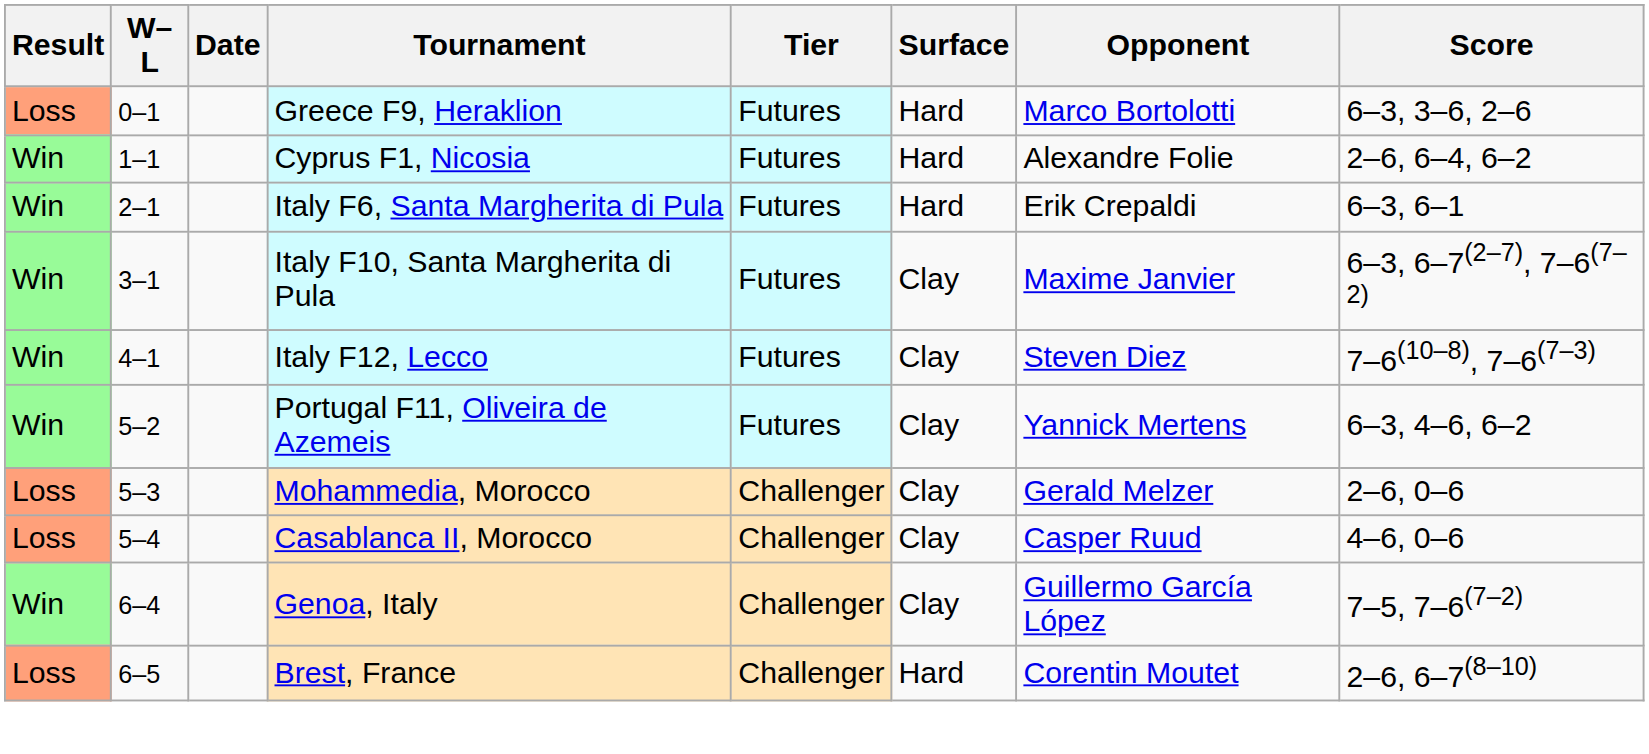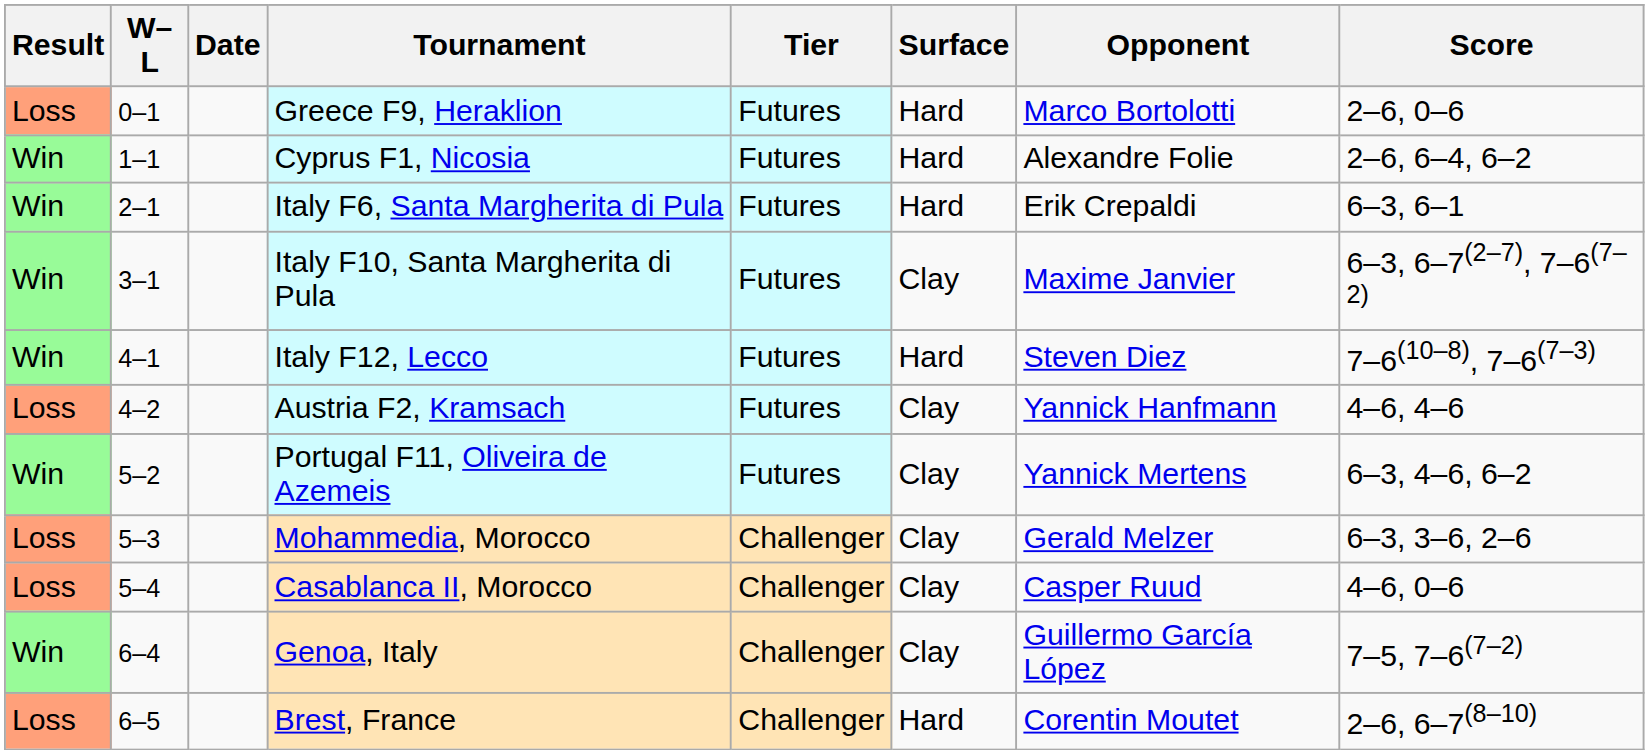 <table class="sortable wikitable">
 <tr>
 <th>Result</th>
 <th class="unsortable">W–L</th>
 <th>Date</th>
 <th>Tournament</th>
 <th>Tier</th>
 <th>Surface</th>
 <th>Opponent</th>
 <th class="unsortable">Score</th>
 </tr>
 <tr>
 <td bgcolor=FFA07A>Loss</td>
 <td><small>0–1</small></td>
 <td></td>
 <td style="background:#cffcff;">Greece F9, <a href='#'>Heraklion</a></td>
 <td style="background:#cffcff;">Futures</td>
 <td>Hard</td>
 <td> <a href='#'>Marco Bortolotti</a></td>
-<td>6–3, 3–6, 2–6</td>
+<td>2–6, 0–6</td>
 </tr>
 <tr>
 <td bgcolor=98FB98>Win</td>
 <td><small>1–1</small></td>
 <td></td>
 <td style="background:#cffcff;">Cyprus F1, <a href='#'>Nicosia</a></td>
 <td style="background:#cffcff;">Futures</td>
 <td>Hard</td>
 <td> Alexandre Folie</td>
 <td>2–6, 6–4, 6–2</td>
 </tr>
 <tr>
 <td bgcolor=98FB98>Win</td>
 <td><small>2–1</small></td>
 <td></td>
 <td style="background:#cffcff;">Italy F6, <a href='#'>Santa Margherita di Pula</a></td>
 <td style="background:#cffcff;">Futures</td>
 <td>Hard</td>
 <td> Erik Crepaldi</td>
 <td>6–3, 6–1</td>
 </tr>
 <tr>
 <td bgcolor=98FB98>Win</td>
 <td><small>3–1</small></td>
 <td></td>
 <td style="background:#cffcff;">Italy F10, Santa Margherita di Pula</td>
 <td style="background:#cffcff;">Futures</td>
 <td>Clay</td>
 <td> <a href='#'>Maxime Janvier</a></td>
 <td>6–3, 6–7<sup>(2–7)</sup>, 7–6<sup>(7–2)</sup></td>
 </tr>
 <tr>
 <td bgcolor=98FB98>Win</td>
 <td><small>4–1</small></td>
 <td></td>
 <td style="background:#cffcff;">Italy F12, <a href='#'>Lecco</a></td>
 <td style="background:#cffcff;">Futures</td>
-<td>Clay</td>
+<td>Hard</td>
 <td> <a href='#'>Steven Diez</a></td>
 <td>7–6<sup>(10–8)</sup>, 7–6<sup>(7–3)</sup></td>
+</tr>
+<tr>
+<td bgcolor=FFA07A>Loss</td>
+<td><small>4–2</small></td>
+<td></td>
+<td style="background:#cffcff;">Austria F2, <a href='#'>Kramsach</a></td>
+<td style="background:#cffcff;">Futures</td>
+<td>Clay</td>
+<td> <a href='#'>Yannick Hanfmann</a></td>
+<td>4–6, 4–6</td>
 </tr>
 <tr>
 <td bgcolor=98FB98>Win</td>
 <td><small>5–2</small></td>
 <td></td>
 <td style="background:#cffcff;">Portugal F11, <a href='#'>Oliveira de Azemeis</a></td>
 <td style="background:#cffcff;">Futures</td>
 <td>Clay</td>
 <td> <a href='#'>Yannick Mertens</a></td>
 <td>6–3, 4–6, 6–2</td>
 </tr>
 <tr>
 <td bgcolor=FFA07A>Loss</td>
 <td><small>5–3</small></td>
 <td><a href='#'></a></td>
 <td style="background:moccasin;"><a href='#'>Mohammedia</a>, Morocco</td>
 <td style="background:moccasin;">Challenger</td>
 <td>Clay</td>
 <td> <a href='#'>Gerald Melzer</a></td>
-<td>2–6, 0–6</td>
+<td>6–3, 3–6, 2–6</td>
 </tr>
 <tr>
 <td bgcolor=FFA07A>Loss</td>
 <td><small>5–4</small></td>
 <td><a href='#'></a></td>
 <td style="background:moccasin;"><a href='#'>Casablanca II</a>, Morocco</td>
 <td style="background:moccasin;">Challenger</td>
 <td>Clay</td>
 <td> <a href='#'>Casper Ruud</a></td>
 <td>4–6, 0–6</td>
 </tr>
 <tr>
 <td bgcolor=98FB98>Win</td>
 <td><small>6–4</small></td>
 <td><a href='#'></a></td>
 <td style="background:moccasin;"><a href='#'>Genoa</a>, Italy</td>
 <td style="background:moccasin;">Challenger</td>
 <td>Clay</td>
 <td> <a href='#'>Guillermo García López</a></td>
 <td>7–5, 7–6<sup>(7–2)</sup></td>
 </tr>
 <tr>
 <td bgcolor=FFA07A>Loss</td>
 <td><small>6–5</small></td>
 <td><a href='#'></a></td>
 <td style="background:moccasin;"><a href='#'>Brest</a>, France</td>
 <td style="background:moccasin;">Challenger</td>
 <td>Hard</td>
 <td> <a href='#'>Corentin Moutet</a></td>
 <td>2–6, 6–7<sup>(8–10)</sup></td>
 </tr>
 </table>
